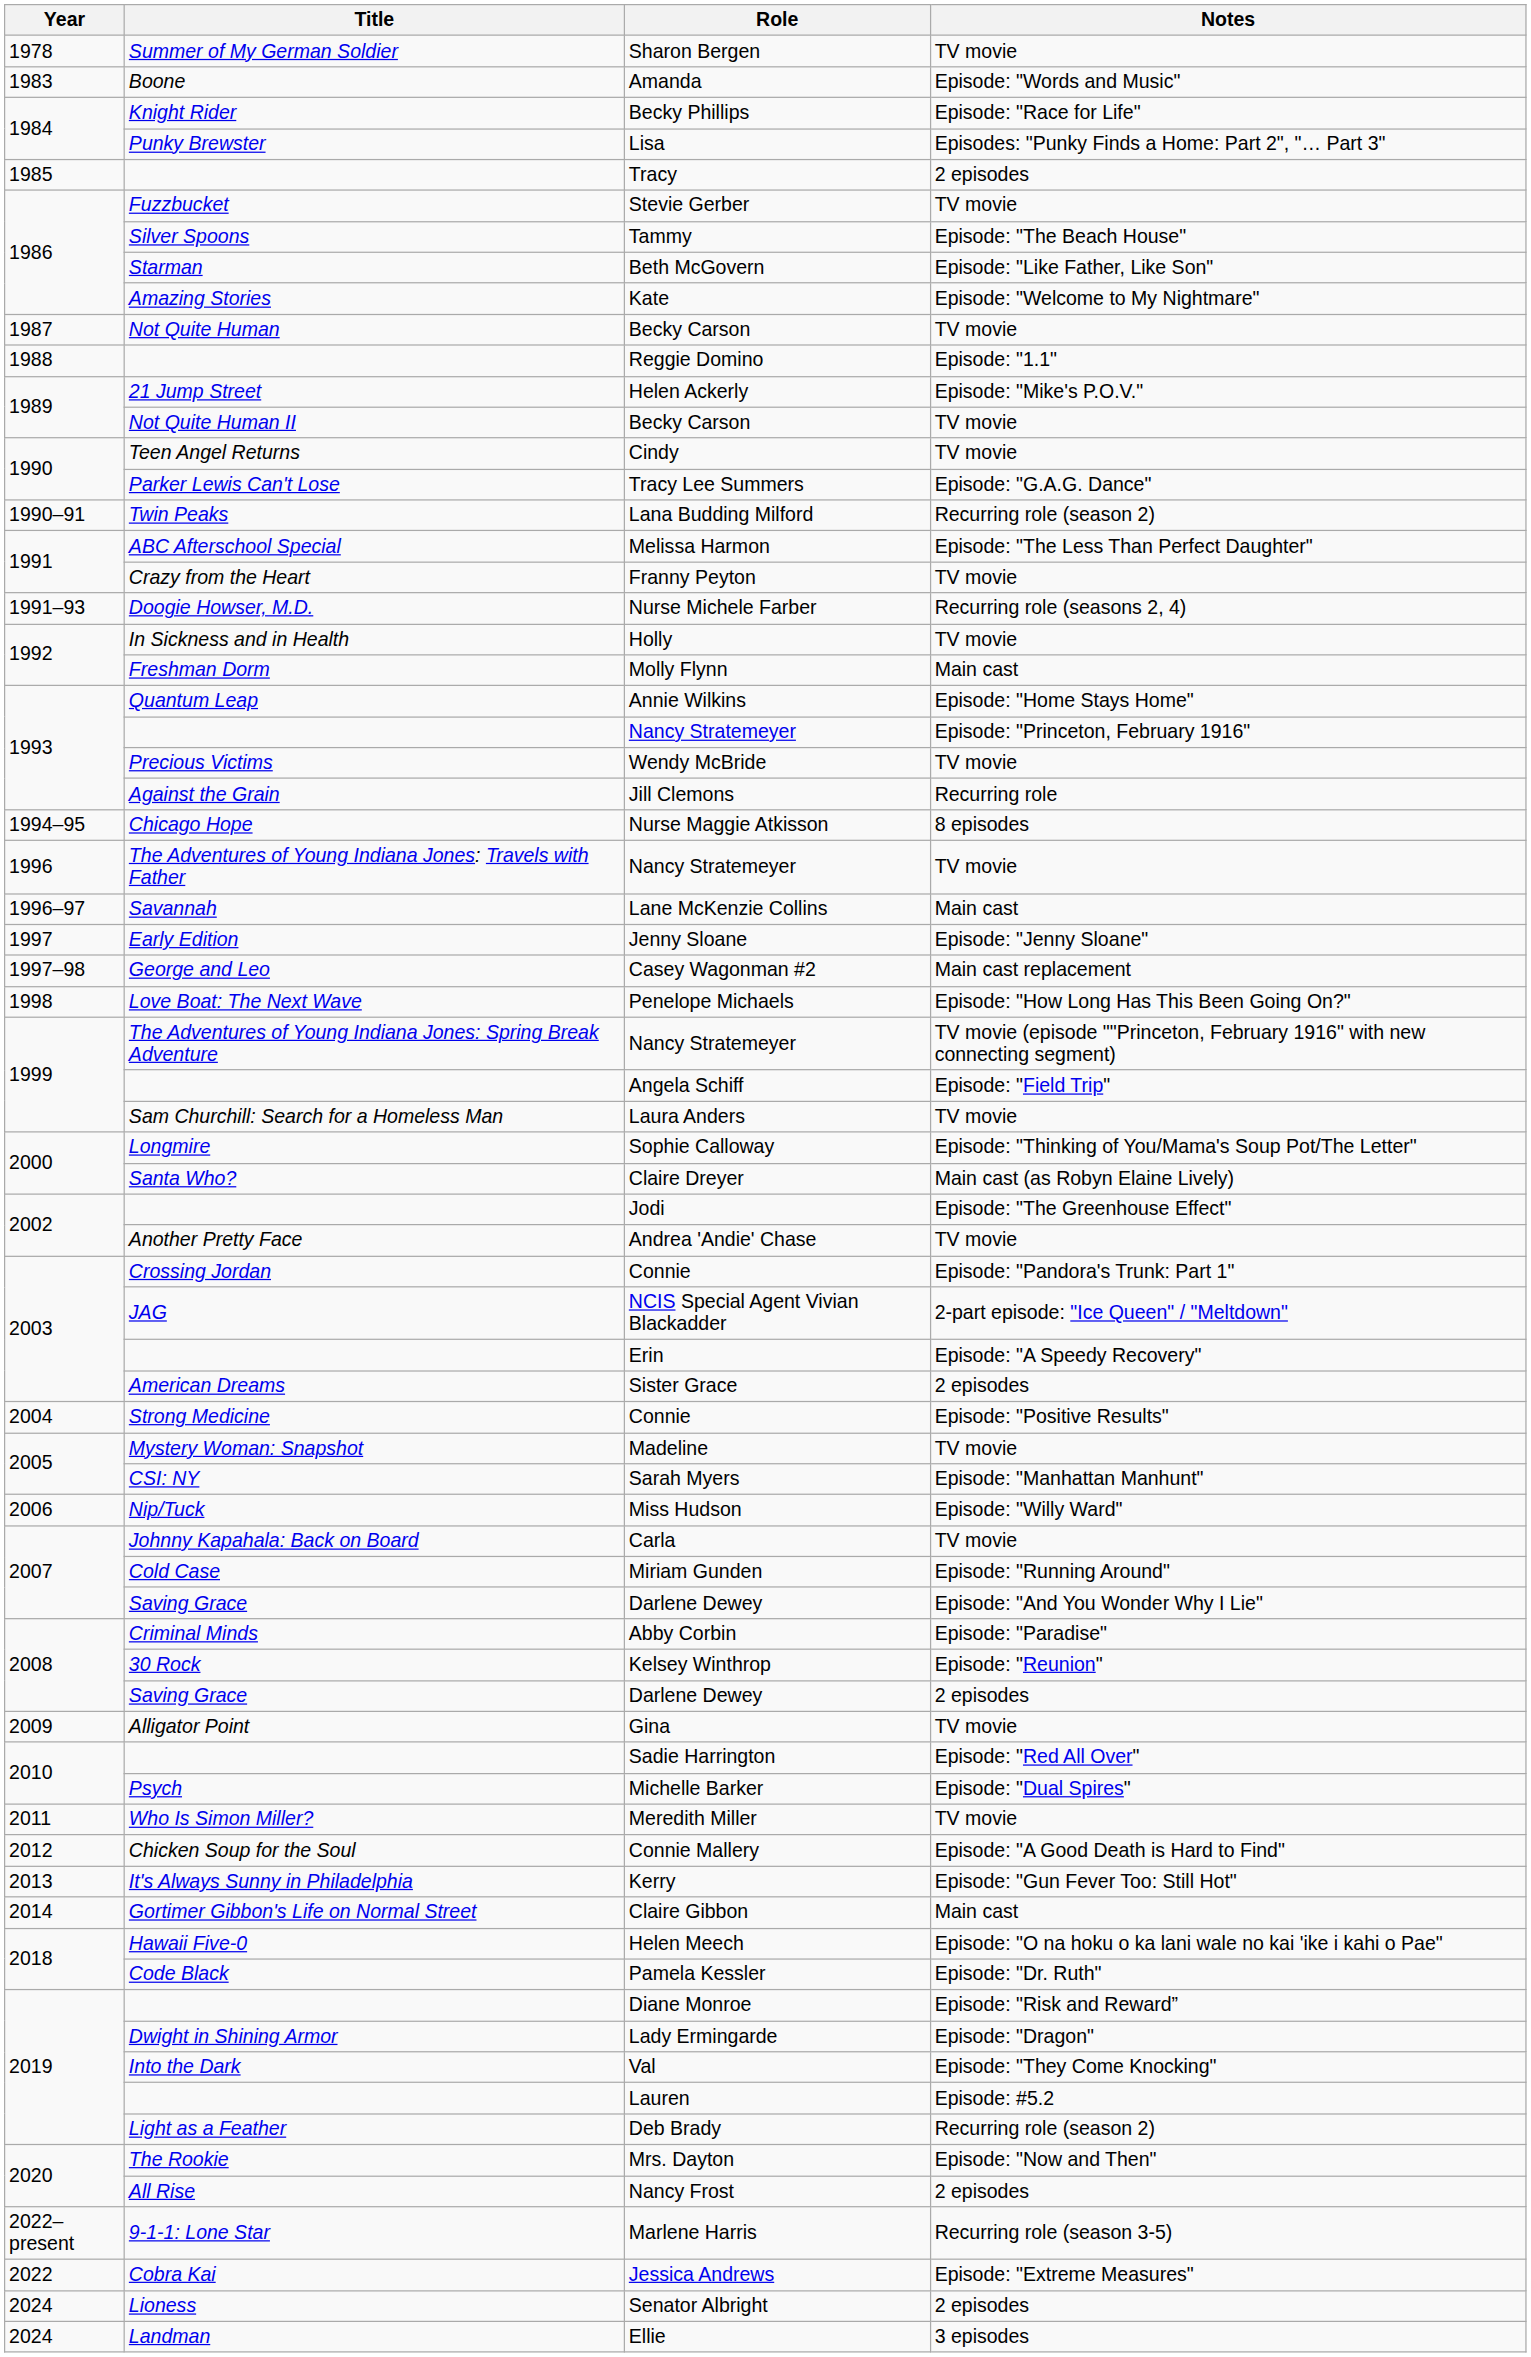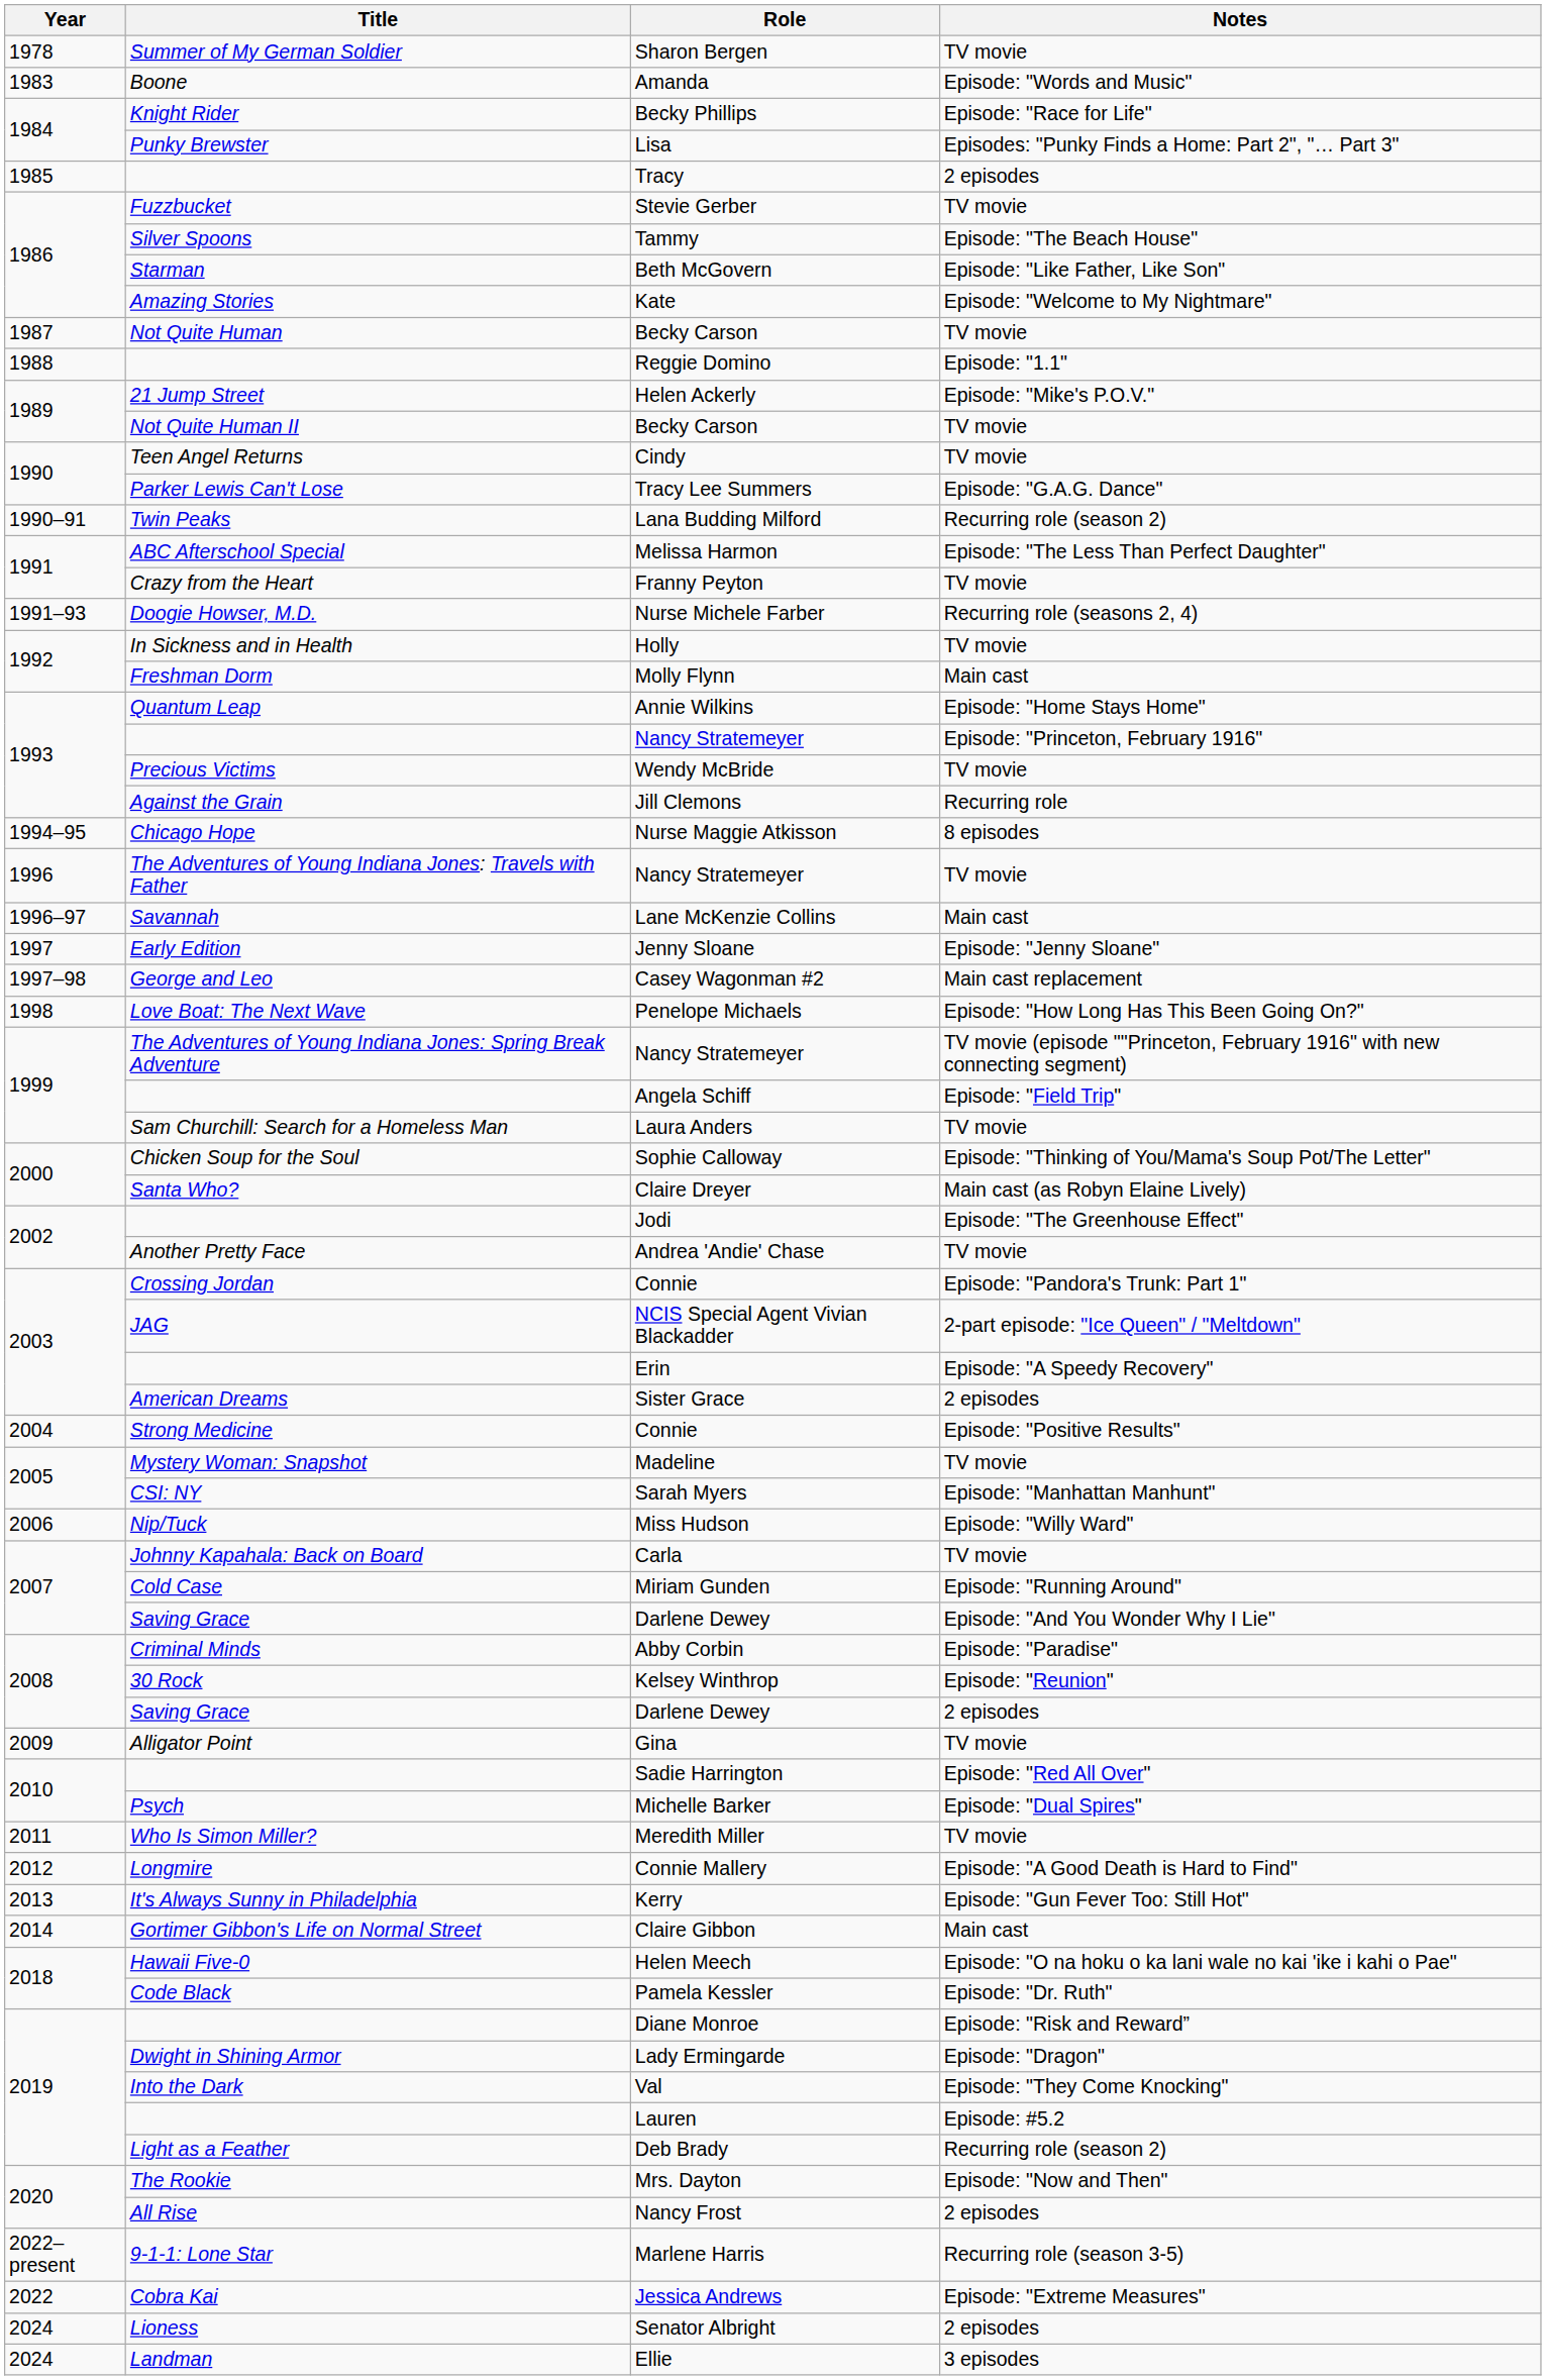 <table class="wikitable sortable">
 <tr>
 <th>Year</th>
 <th>Title</th>
 <th>Role</th>
 <th class="unsortable">Notes</th>
 </tr>
 <tr>
 <td>1978</td>
 <td><em><a href='#'>Summer of My German Soldier</a></em></td>
 <td>Sharon Bergen</td>
 <td>TV movie</td>
 </tr>
 <tr>
 <td>1983</td>
 <td><em>Boone</em></td>
 <td>Amanda</td>
 <td>Episode: "Words and Music"</td>
 </tr>
 <tr>
 <td rowspan="2">1984</td>
 <td><em><a href='#'>Knight Rider</a></em></td>
 <td>Becky Phillips</td>
 <td>Episode: "Race for Life"</td>
 </tr>
 <tr>
 <td><em><a href='#'>Punky Brewster</a></em></td>
 <td>Lisa</td>
 <td>Episodes: "Punky Finds a Home: Part 2", "… Part 3"</td>
 </tr>
 <tr>
 <td>1985</td>
 <td><em></em></td>
 <td>Tracy</td>
 <td>2 episodes</td>
 </tr>
 <tr>
 <td rowspan="4">1986</td>
 <td><em><a href='#'>Fuzzbucket</a></em></td>
 <td>Stevie Gerber</td>
 <td>TV movie</td>
 </tr>
 <tr>
 <td><em><a href='#'>Silver Spoons</a></em></td>
 <td>Tammy</td>
 <td>Episode: "The Beach House"</td>
 </tr>
 <tr>
 <td><em><a href='#'>Starman</a></em></td>
 <td>Beth McGovern</td>
 <td>Episode: "Like Father, Like Son"</td>
 </tr>
 <tr>
 <td><em><a href='#'>Amazing Stories</a></em></td>
 <td>Kate</td>
 <td>Episode: "Welcome to My Nightmare"</td>
 </tr>
 <tr>
 <td>1987</td>
 <td><em><a href='#'>Not Quite Human</a></em></td>
 <td>Becky Carson</td>
 <td>TV movie</td>
 </tr>
 <tr>
 <td>1988</td>
 <td><em></em></td>
 <td>Reggie Domino</td>
 <td>Episode: "1.1"</td>
 </tr>
 <tr>
 <td rowspan="2">1989</td>
 <td><em><a href='#'>21 Jump Street</a></em></td>
 <td>Helen Ackerly</td>
 <td>Episode: "Mike's P.O.V."</td>
 </tr>
 <tr>
 <td><em><a href='#'>Not Quite Human II</a></em></td>
 <td>Becky Carson</td>
 <td>TV movie</td>
 </tr>
 <tr>
 <td rowspan="2">1990</td>
 <td><em>Teen Angel Returns</em></td>
 <td>Cindy</td>
 <td>TV movie</td>
 </tr>
 <tr>
 <td><em><a href='#'>Parker Lewis Can't Lose</a></em></td>
 <td>Tracy Lee Summers</td>
 <td>Episode: "G.A.G. Dance"</td>
 </tr>
 <tr>
 <td>1990–91</td>
 <td><em><a href='#'>Twin Peaks</a></em></td>
 <td>Lana Budding Milford</td>
 <td>Recurring role (season 2)</td>
 </tr>
 <tr>
 <td rowspan="2">1991</td>
 <td><em><a href='#'>ABC Afterschool Special</a></em></td>
 <td>Melissa Harmon</td>
 <td>Episode: "The Less Than Perfect Daughter"</td>
 </tr>
 <tr>
 <td><em>Crazy from the Heart</em></td>
 <td>Franny Peyton</td>
 <td>TV movie</td>
 </tr>
 <tr>
 <td>1991–93</td>
 <td><em><a href='#'>Doogie Howser, M.D.</a></em></td>
 <td>Nurse Michele Farber</td>
 <td>Recurring role (seasons 2, 4)</td>
 </tr>
 <tr>
 <td rowspan="2">1992</td>
 <td><em>In Sickness and in Health</em></td>
 <td>Holly</td>
 <td>TV movie</td>
 </tr>
 <tr>
 <td><em><a href='#'>Freshman Dorm</a></em></td>
 <td>Molly Flynn</td>
 <td>Main cast</td>
 </tr>
 <tr>
 <td rowspan="4">1993</td>
 <td><em><a href='#'>Quantum Leap</a></em></td>
 <td>Annie Wilkins</td>
 <td>Episode: "Home Stays Home"</td>
 </tr>
 <tr>
 <td><em></em></td>
 <td><a href='#'>Nancy Stratemeyer</a></td>
 <td>Episode: "Princeton, February 1916"</td>
 </tr>
 <tr>
 <td><em><a href='#'>Precious Victims</a></em></td>
 <td>Wendy McBride</td>
 <td>TV movie</td>
 </tr>
 <tr>
 <td><em><a href='#'>Against the Grain</a></em></td>
 <td>Jill Clemons</td>
 <td>Recurring role</td>
 </tr>
 <tr>
 <td>1994–95</td>
 <td><em><a href='#'>Chicago Hope</a></em></td>
 <td>Nurse Maggie Atkisson</td>
 <td>8 episodes</td>
 </tr>
 <tr>
 <td>1996</td>
 <td><em><a href='#'>The Adventures of Young Indiana Jones</a>: <a href='#'>Travels with Father</a></em></td>
 <td>Nancy Stratemeyer</td>
 <td>TV movie</td>
 </tr>
 <tr>
 <td>1996–97</td>
 <td><em><a href='#'>Savannah</a></em></td>
 <td>Lane McKenzie Collins</td>
 <td>Main cast</td>
 </tr>
 <tr>
 <td>1997</td>
 <td><em><a href='#'>Early Edition</a></em></td>
 <td>Jenny Sloane</td>
 <td>Episode: "Jenny Sloane"</td>
 </tr>
 <tr>
 <td>1997–98</td>
 <td><em><a href='#'>George and Leo</a></em></td>
 <td>Casey Wagonman #2</td>
 <td>Main cast replacement</td>
 </tr>
 <tr>
 <td>1998</td>
 <td><em><a href='#'>Love Boat: The Next Wave</a></em></td>
 <td>Penelope Michaels</td>
 <td>Episode: "How Long Has This Been Going On?"</td>
 </tr>
 <tr>
 <td rowspan="3">1999</td>
 <td><em><a href='#'>The Adventures of Young Indiana Jones: Spring Break Adventure</a></em></td>
 <td>Nancy Stratemeyer</td>
 <td>TV movie (episode ""Princeton, February 1916" with new connecting segment)</td>
 </tr>
 <tr>
 <td><em></em></td>
 <td>Angela Schiff</td>
 <td>Episode: "<a href='#'>Field Trip</a>"</td>
 </tr>
 <tr>
 <td><em>Sam Churchill: Search for a Homeless Man</em></td>
 <td>Laura Anders</td>
 <td>TV movie</td>
 </tr>
 <tr>
 <td rowspan="2">2000</td>
-<td><em><a href='#'>Longmire</a></em></td>
+<td><em>Chicken Soup for the Soul</em></td>
 <td>Sophie Calloway</td>
 <td>Episode: "Thinking of You/Mama's Soup Pot/The Letter"</td>
 </tr>
 <tr>
 <td><em><a href='#'>Santa Who?</a></em></td>
 <td>Claire Dreyer</td>
 <td>Main cast (as Robyn Elaine Lively)</td>
 </tr>
 <tr>
 <td rowspan="2">2002</td>
 <td><em></em></td>
 <td>Jodi</td>
 <td>Episode: "The Greenhouse Effect"</td>
 </tr>
 <tr>
 <td><em>Another Pretty Face</em></td>
 <td>Andrea 'Andie' Chase</td>
 <td>TV movie</td>
 </tr>
 <tr>
 <td rowspan="4">2003</td>
 <td><em><a href='#'>Crossing Jordan</a></em></td>
 <td>Connie</td>
 <td>Episode: "Pandora's Trunk: Part 1"</td>
 </tr>
 <tr>
 <td><em><a href='#'>JAG</a></em></td>
 <td><a href='#'>NCIS</a> Special Agent Vivian Blackadder</td>
 <td>2-part episode: <a href='#'>"Ice Queen" / "Meltdown"</a></td>
 </tr>
 <tr>
 <td><em></em></td>
 <td>Erin</td>
 <td>Episode: "A Speedy Recovery"</td>
 </tr>
 <tr>
 <td><em><a href='#'>American Dreams</a></em></td>
 <td>Sister Grace</td>
 <td>2 episodes</td>
 </tr>
 <tr>
 <td>2004</td>
 <td><em><a href='#'>Strong Medicine</a></em></td>
 <td>Connie</td>
 <td>Episode: "Positive Results"</td>
 </tr>
 <tr>
 <td rowspan="2">2005</td>
 <td><em><a href='#'>Mystery Woman: Snapshot</a></em></td>
 <td>Madeline</td>
 <td>TV movie</td>
 </tr>
 <tr>
 <td><em><a href='#'>CSI: NY</a></em></td>
 <td>Sarah Myers</td>
 <td>Episode: "Manhattan Manhunt"</td>
 </tr>
 <tr>
 <td>2006</td>
 <td><em><a href='#'>Nip/Tuck</a></em></td>
 <td>Miss Hudson</td>
 <td>Episode: "Willy Ward"</td>
 </tr>
 <tr>
 <td rowspan="3">2007</td>
 <td><em><a href='#'>Johnny Kapahala: Back on Board</a></em></td>
 <td>Carla</td>
 <td>TV movie</td>
 </tr>
 <tr>
 <td><em><a href='#'>Cold Case</a></em></td>
 <td>Miriam Gunden</td>
 <td>Episode: "Running Around"</td>
 </tr>
 <tr>
 <td><em><a href='#'>Saving Grace</a></em></td>
 <td>Darlene Dewey</td>
 <td>Episode: "And You Wonder Why I Lie"</td>
 </tr>
 <tr>
 <td rowspan="3">2008</td>
 <td><em><a href='#'>Criminal Minds</a></em></td>
 <td>Abby Corbin</td>
 <td>Episode: "Paradise"</td>
 </tr>
 <tr>
 <td><em><a href='#'>30 Rock</a></em></td>
 <td>Kelsey Winthrop</td>
 <td>Episode: "<a href='#'>Reunion</a>"</td>
 </tr>
 <tr>
 <td><em><a href='#'>Saving Grace</a></em></td>
 <td>Darlene Dewey</td>
 <td>2 episodes</td>
 </tr>
 <tr>
 <td>2009</td>
 <td><em>Alligator Point</em></td>
 <td>Gina</td>
 <td>TV movie</td>
 </tr>
 <tr>
 <td rowspan="2">2010</td>
 <td><em></em></td>
 <td>Sadie Harrington</td>
 <td>Episode: "<a href='#'>Red All Over</a>"</td>
 </tr>
 <tr>
 <td><em><a href='#'>Psych</a></em></td>
 <td>Michelle Barker</td>
 <td>Episode: "<a href='#'>Dual Spires</a>"</td>
 </tr>
 <tr>
 <td>2011</td>
 <td><em><a href='#'>Who Is Simon Miller?</a></em></td>
 <td>Meredith Miller</td>
 <td>TV movie</td>
 </tr>
 <tr>
 <td>2012</td>
-<td><em>Chicken Soup for the Soul</em></td>
+<td><em><a href='#'>Longmire</a></em></td>
 <td>Connie Mallery</td>
 <td>Episode: "A Good Death is Hard to Find"</td>
 </tr>
 <tr>
 <td>2013</td>
 <td><em><a href='#'>It's Always Sunny in Philadelphia</a></em></td>
 <td>Kerry</td>
 <td>Episode: "Gun Fever Too: Still Hot"</td>
 </tr>
 <tr>
 <td>2014</td>
 <td><em><a href='#'>Gortimer Gibbon's Life on Normal Street</a></em></td>
 <td>Claire Gibbon</td>
 <td>Main cast</td>
 </tr>
 <tr>
 <td rowspan="2">2018</td>
 <td><em><a href='#'>Hawaii Five-0</a></em></td>
 <td>Helen Meech</td>
 <td>Episode: "O na hoku o ka lani wale no kai 'ike i kahi o Pae"</td>
 </tr>
 <tr>
 <td><em><a href='#'>Code Black</a></em></td>
 <td>Pamela Kessler</td>
 <td>Episode: "Dr. Ruth"</td>
 </tr>
 <tr>
 <td rowspan="5">2019</td>
 <td><em></em></td>
 <td>Diane Monroe</td>
 <td>Episode: "Risk and Reward”</td>
 </tr>
 <tr>
 <td><em><a href='#'>Dwight in Shining Armor</a></em></td>
 <td>Lady Ermingarde</td>
 <td>Episode: "Dragon"</td>
 </tr>
 <tr>
 <td><em><a href='#'>Into the Dark</a></em></td>
 <td>Val</td>
 <td>Episode: "They Come Knocking"</td>
 </tr>
 <tr>
 <td><em></em></td>
 <td>Lauren</td>
 <td>Episode: #5.2</td>
 </tr>
 <tr>
 <td><em><a href='#'>Light as a Feather</a></em></td>
 <td>Deb Brady</td>
 <td>Recurring role (season 2)</td>
 </tr>
 <tr>
 <td rowspan="2">2020</td>
 <td><a href='#'><em>The Rookie</em></a></td>
 <td>Mrs. Dayton</td>
 <td>Episode: "Now and Then"</td>
 </tr>
 <tr>
 <td><em><a href='#'>All Rise</a></em></td>
 <td>Nancy Frost</td>
 <td>2 episodes</td>
 </tr>
 <tr>
 <td>2022–present</td>
 <td><em><a href='#'>9-1-1: Lone Star</a></em></td>
 <td>Marlene Harris</td>
 <td>Recurring role (season 3-5)</td>
 </tr>
 <tr>
 <td>2022</td>
 <td><em><a href='#'>Cobra Kai</a></em></td>
 <td><a href='#'>Jessica Andrews</a></td>
 <td>Episode: "Extreme Measures"</td>
 </tr>
 <tr>
 <td>2024</td>
 <td><em><a href='#'>Lioness</a></em></td>
 <td>Senator Albright</td>
 <td>2 episodes</td>
 </tr>
 <tr>
 <td>2024</td>
 <td><em><a href='#'>Landman</a></em></td>
 <td>Ellie</td>
 <td>3 episodes</td>
 </tr>
 </table>
